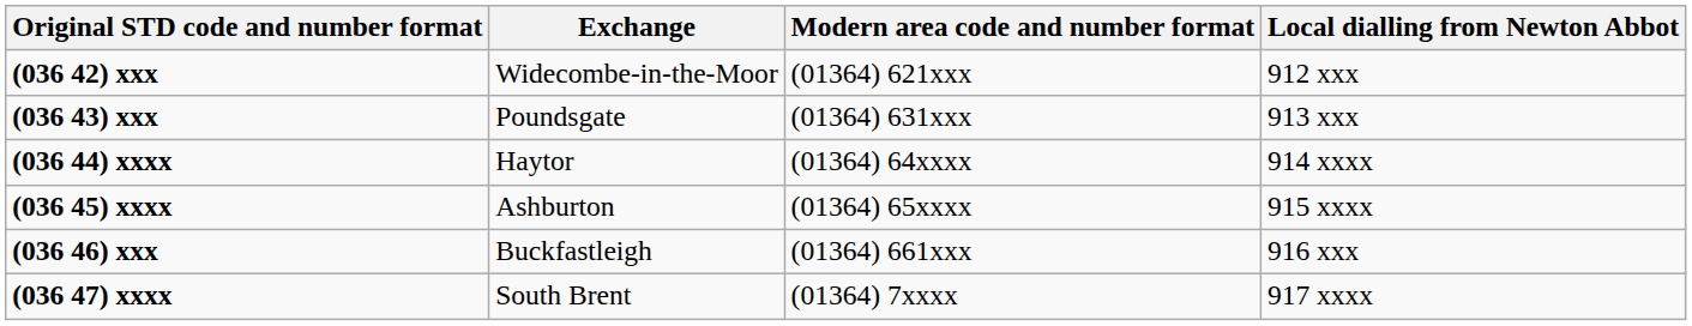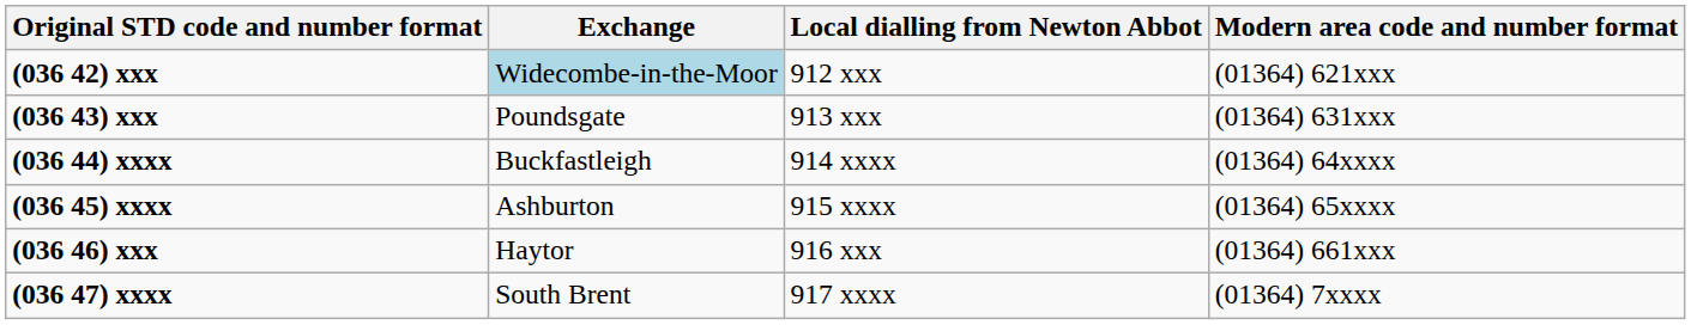 <table class="wikitable">
 <tr>
 <th>Original STD code and number format</th>
 <th>Exchange</th>
+<th>Local dialling from Newton Abbot</th>
 <th>Modern area code and number format</th>
-<th>Local dialling from Newton Abbot</th>
 </tr>
 <tr>
 <td><strong>(036 42) xxx</strong></td>
-<td>Widecombe-in-the-Moor</td>
+<td style="background: lightblue;">Widecombe-in-the-Moor</td>
+<td>912 xxx</td>
 <td>(01364) 621xxx</td>
-<td>912 xxx</td>
 </tr>
 <tr>
 <td><strong>(036 43) xxx</strong></td>
 <td>Poundsgate</td>
+<td>913 xxx</td>
 <td>(01364) 631xxx</td>
-<td>913 xxx</td>
 </tr>
 <tr>
 <td><strong>(036 44) xxxx</strong></td>
-<td>Haytor</td>
+<td>Buckfastleigh</td>
+<td>914 xxxx</td>
 <td>(01364) 64xxxx</td>
-<td>914 xxxx</td>
 </tr>
 <tr>
 <td><strong>(036 45) xxxx</strong></td>
 <td>Ashburton</td>
+<td>915 xxxx</td>
 <td>(01364) 65xxxx</td>
-<td>915 xxxx</td>
 </tr>
 <tr>
 <td><strong>(036 46) xxx</strong></td>
-<td>Buckfastleigh</td>
+<td>Haytor</td>
+<td>916 xxx</td>
 <td>(01364) 661xxx</td>
-<td>916 xxx</td>
 </tr>
 <tr>
 <td><strong>(036 47) xxxx</strong></td>
 <td>South Brent</td>
+<td>917 xxxx</td>
 <td>(01364) 7xxxx</td>
-<td>917 xxxx</td>
 </tr>
 </table>
